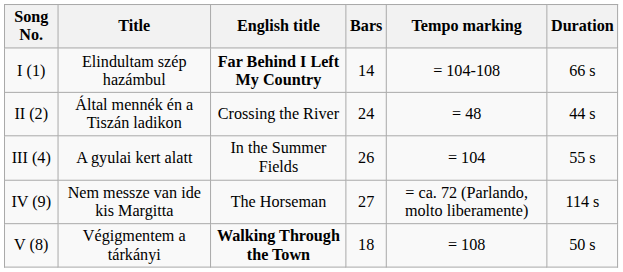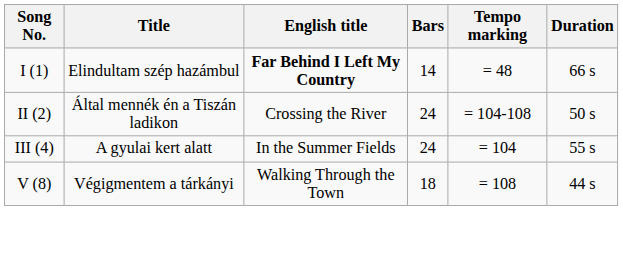 <table class="wikitable">
 <tr>
 </tr>
 <tr>
 <th align="center">Song No.</th>
 <th align="center">Title</th>
 <th align="center">English title</th>
 <th align="center">Bars</th>
 <th align="center">Tempo marking</th>
 <th align="center">Duration</th>
 </tr>
 <tr align=center>
 <td>I (1)</td>
 <td>Elindultam szép hazámbul</td>
 <td><strong>Far Behind I Left My Country</strong></td>
 <td>14</td>
-<td> = 104-108</td>
+<td> = 48</td>
 <td>66 s</td>
 </tr>
 <tr align=center>
 <td>II (2)</td>
 <td>Által mennék én a Tiszán ladikon</td>
 <td>Crossing the River</td>
 <td>24</td>
-<td> = 48</td>
-<td>44 s</td>
+<td> = 104-108</td>
+<td>50 s</td>
 </tr>
 <tr align=center>
 <td>III (4)</td>
 <td>A gyulai kert alatt</td>
 <td>In the Summer Fields</td>
-<td>26</td>
+<td>24</td>
 <td> = 104</td>
 <td>55 s</td>
 </tr>
 <tr align=center>
-<td>IV (9)</td>
-<td>Nem messze van ide kis Margitta</td>
-<td>The Horseman</td>
-<td>27</td>
-<td> = ca. 72 (Parlando, molto liberamente)</td>
-<td>114 s</td>
-</tr>
-<tr align=center>
 <td>V (8)</td>
 <td>Végigmentem a tárkányi</td>
-<td><strong>Walking Through the Town</strong></td>
+<td>Walking Through the Town</td>
 <td>18</td>
 <td> = 108</td>
-<td>50 s</td>
+<td>44 s</td>
 </tr>
 </table>
